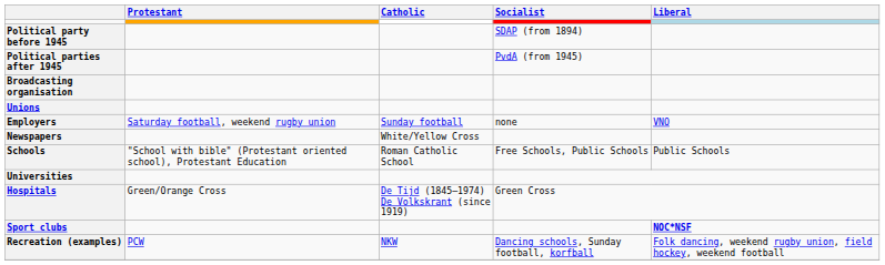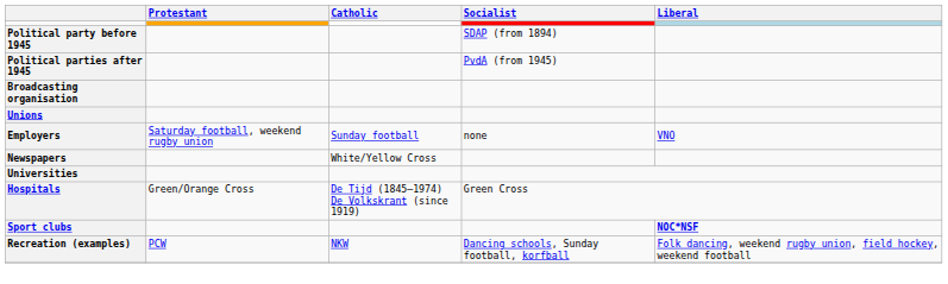 <table class="wikitable">
 <tr>
 <th> </th>
 <th style="text-align:left"><a href='#'>Protestant</a></th>
 <th style="text-align:left"><a href='#'>Catholic</a></th>
 <th style="text-align:left"><a href='#'>Socialist</a></th>
 <th style="text-align:left"><a href='#'>Liberal</a></th>
 </tr>
 <tr>
 <td></td>
 <td colspan="1" style="background-color:orange;"></td>
 <td colspan="1" style="background-color:white;"></td>
 <td colspan="1" style="background-color:red;"></td>
 <td colspan="1" style="background-color:lightblue;"></td>
 </tr>
 <tr style="vertical-align:top">
 <th style="text-align:left">Political party before 1945</th>
 <td></td>
 <td></td>
 <td><a href='#'>SDAP</a> (from 1894)</td>
 <td></td>
 </tr>
 <tr style="vertical-align:top">
 <th style="text-align:left">Political parties after 1945</th>
 <td></td>
 <td></td>
 <td><a href='#'>PvdA</a> (from 1945)</td>
 <td></td>
 </tr>
 <tr style="vertical-align:top">
 <th style="text-align:left">Broadcasting organisation</th>
 <td></td>
 <td></td>
 <td></td>
 <td></td>
 </tr>
 <tr style="vertical-align:top">
 <th style="text-align:left"><a href='#'>Unions</a></th>
 <td></td>
 <td></td>
 <td></td>
 </tr>
 <tr>
 <th style="text-align:left">Employers</th>
 <td><a href='#'>Saturday football</a>, weekend <a href='#'>rugby union</a></td>
 <td><a href='#'>Sunday football</a></td>
 <td>none</td>
 <td><a href='#'>VNO</a></td>
 </tr>
 <tr>
 <th style="text-align:left">Newspapers</th>
 <td></td>
 <td>White/Yellow Cross</td>
 <td></td>
 <td></td>
 </tr>
 <tr style="vertical-align:top">
-<th style="text-align:left">Schools</th>
-<td>"School with bible" (Protestant oriented school), Protestant Education</td>
-<td>Roman Catholic School</td>
-<td>Free Schools, Public Schools</td>
-<td>Public Schools</td>
-</tr>
-<tr style="vertical-align:top">
 <th style="text-align:left">Universities</th>
 <td></td>
 <td></td>
 <td colspan="2"></td>
 </tr>
 <tr style="vertical-align:top">
 <th style="text-align:left"><a href='#'>Hospitals</a></th>
 <td>Green/Orange Cross</td>
 <td><a href='#'>De Tijd</a> (1845–1974)<br> <a href='#'>De Volkskrant</a> (since 1919)</td>
 <td colspan="2">Green Cross</td>
 </tr>
 <tr style="vertical-align:top">
 <th style="text-align:left"><a href='#'>Sport clubs</a></th>
 <td></td>
 <td></td>
 <td></td>
 <td><strong><a href='#'>NOC*NSF</a></strong></td>
 </tr>
 <tr style="vertical-align:top">
 <th style="text-align:left">Recreation (examples)</th>
 <td><a href='#'>PCW</a></td>
 <td><a href='#'>NKW</a></td>
 <td><a href='#'>Dancing schools</a>, Sunday football, <a href='#'>korfball</a></td>
 <td><a href='#'>Folk dancing</a>, weekend <a href='#'>rugby union</a>, <a href='#'>field hockey</a>, weekend football</td>
 </tr>
 <tr style="vertical-align:top">
 </tr>
 </table>
